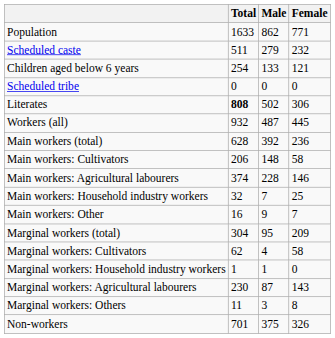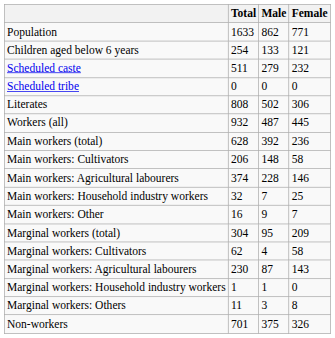 <table class="wikitable sortable">
 <tr>
 <th></th>
 <th>Total</th>
 <th>Male</th>
 <th>Female</th>
 </tr>
 <tr>
 <td>Population</td>
 <td>1633</td>
 <td>862</td>
 <td>771</td>
 </tr>
 <tr>
+<td>Children aged below 6 years</td>
+<td>254</td>
+<td>133</td>
+<td>121</td>
+</tr>
+<tr>
 <td><a href='#'>Scheduled caste</a></td>
 <td>511</td>
 <td>279</td>
 <td>232</td>
-</tr>
-<tr>
-<td>Children aged below 6 years</td>
-<td>254</td>
-<td>133</td>
-<td>121</td>
 </tr>
 <tr>
 <td><a href='#'>Scheduled tribe</a></td>
 <td>0</td>
 <td>0</td>
 <td>0</td>
 </tr>
 <tr>
 <td>Literates</td>
-<td><strong>808</strong></td>
+<td>808</td>
 <td>502</td>
 <td>306</td>
 </tr>
 <tr>
 <td>Workers (all)</td>
 <td>932</td>
 <td>487</td>
 <td>445</td>
 </tr>
 <tr>
 <td>Main workers (total)</td>
 <td>628</td>
 <td>392</td>
 <td>236</td>
 </tr>
 <tr>
 <td>Main workers: Cultivators</td>
 <td>206</td>
 <td>148</td>
 <td>58</td>
 </tr>
 <tr>
 <td>Main workers: Agricultural labourers</td>
 <td>374</td>
 <td>228</td>
 <td>146</td>
 </tr>
 <tr>
 <td>Main workers: Household industry workers</td>
 <td>32</td>
 <td>7</td>
 <td>25</td>
 </tr>
 <tr>
 <td>Main workers: Other</td>
 <td>16</td>
 <td>9</td>
 <td>7</td>
 </tr>
 <tr>
 <td>Marginal workers (total)</td>
 <td>304</td>
 <td>95</td>
 <td>209</td>
 </tr>
 <tr>
 <td>Marginal workers: Cultivators</td>
 <td>62</td>
 <td>4</td>
 <td>58</td>
 </tr>
 <tr>
+<td>Marginal workers: Agricultural labourers</td>
+<td>230</td>
+<td>87</td>
+<td>143</td>
+</tr>
+<tr>
 <td>Marginal workers: Household industry workers</td>
 <td>1</td>
 <td>1</td>
 <td>0</td>
-</tr>
-<tr>
-<td>Marginal workers: Agricultural labourers</td>
-<td>230</td>
-<td>87</td>
-<td>143</td>
 </tr>
 <tr>
 <td>Marginal workers: Others</td>
 <td>11</td>
 <td>3</td>
 <td>8</td>
 </tr>
 <tr>
 <td>Non-workers</td>
 <td>701</td>
 <td>375</td>
 <td>326</td>
 </tr>
 </table>
